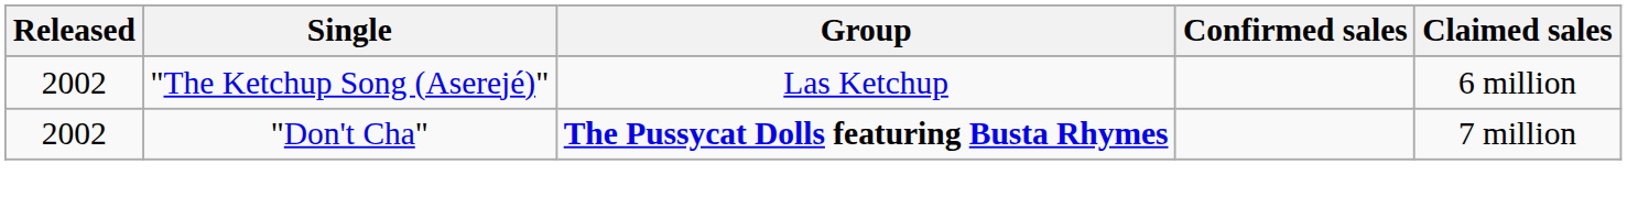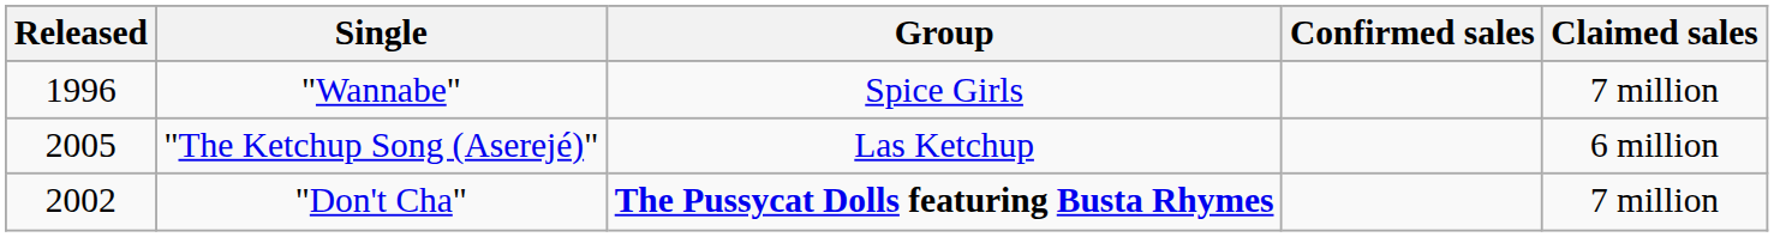 <table class="wikitable plainrowheaders" style="text-align:center;">
 <tr>
 <th>Released</th>
 <th>Single</th>
 <th>Group</th>
 <th>Confirmed sales</th>
 <th>Claimed sales</th>
 </tr>
 <tr>
-<td>2002</td>
+<td>1996</td>
+<td>"<a href='#'>Wannabe</a>"</td>
+<td><a href='#'>Spice Girls</a></td>
+<td></td>
+<td>7 million</td>
+</tr>
+<tr>
+<td>2005</td>
 <td>"<a href='#'>The Ketchup Song (Aserejé)</a>"</td>
 <td><a href='#'>Las Ketchup</a></td>
 <td></td>
 <td>6 million</td>
 </tr>
 <tr>
 <td>2002</td>
 <td>"<a href='#'>Don't Cha</a>"</td>
 <td><strong><a href='#'>The Pussycat Dolls</a> featuring <a href='#'>Busta Rhymes</a></strong></td>
 <td></td>
 <td>7 million</td>
 </tr>
 </table>
